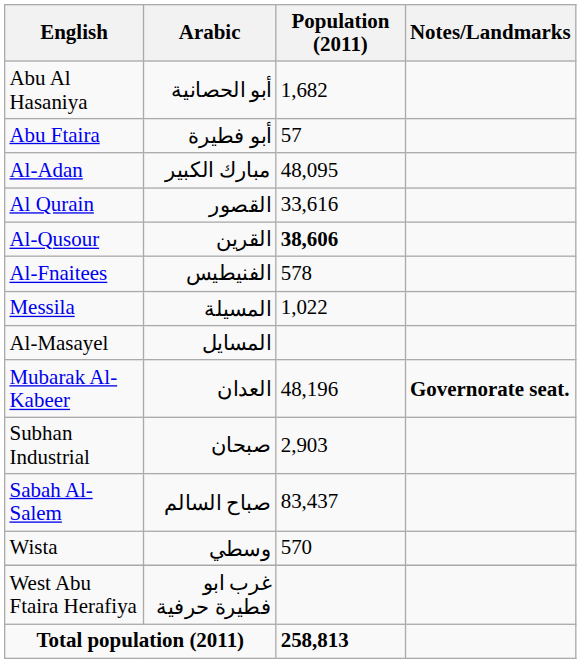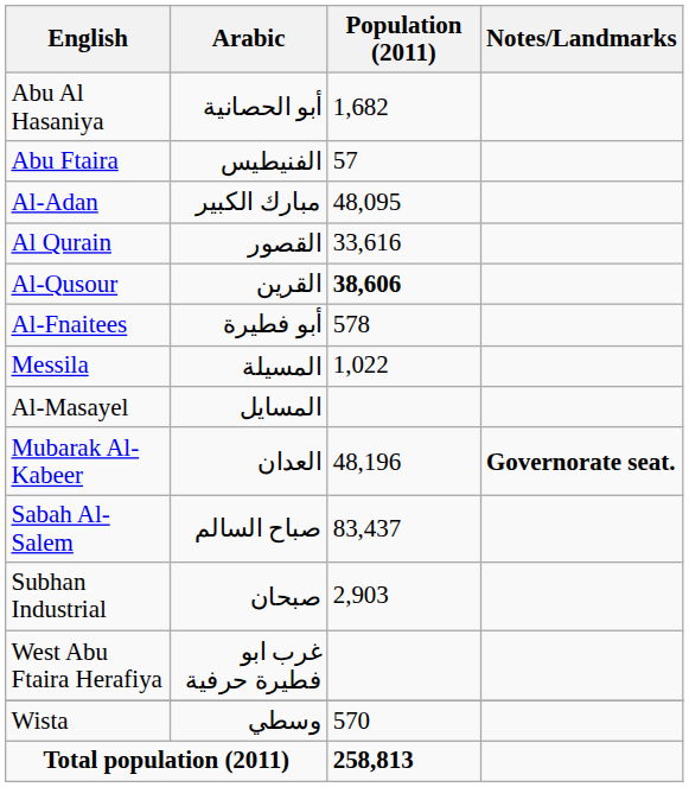 <table class="wikitable sortable" width="70%">
 <tr>
 <th bgcolor="#98FB98">English</th>
 <th bgcolor="#98FB98">Arabic</th>
 <th>Population (2011)</th>
 <th>Notes/Landmarks</th>
 </tr>
 <tr ---->
 <td>Abu Al Hasaniya</td>
 <td align="right">أبو الحصانية</td>
 <td>1,682</td>
 <td></td>
 </tr>
 <tr ---->
 <td><a href='#'>Abu Ftaira</a></td>
-<td align=right>أبو فطيرة</td>
+<td align=right>الفنيطيس</td>
 <td>57</td>
 <td></td>
 </tr>
 <tr ---->
 <td><a href='#'>Al-Adan</a></td>
 <td align=right>مبارك الكبير</td>
 <td>48,095</td>
 <td></td>
 </tr>
 <tr ---->
 <td><a href='#'>Al Qurain</a></td>
 <td align=right>القصور</td>
 <td>33,616</td>
 <td></td>
 </tr>
 <tr ---->
 <td><a href='#'>Al-Qusour</a></td>
 <td align=right>القرين</td>
 <td><strong>38,606</strong></td>
 <td></td>
 </tr>
 <tr ---->
 <td><a href='#'>Al-Fnaitees</a></td>
-<td align=right>الفنيطيس</td>
+<td align=right>أبو فطيرة</td>
 <td>578</td>
 <td></td>
 </tr>
 <tr ---->
 <td><a href='#'>Messila</a></td>
 <td align=right>المسيلة</td>
 <td>1,022</td>
 <td></td>
 </tr>
 <tr ---->
 <td>Al-Masayel</td>
 <td align=right>المسايل</td>
 <td></td>
 <td></td>
 </tr>
 <tr ---->
 <td><a href='#'>Mubarak Al-Kabeer</a></td>
 <td align=right>العدان</td>
 <td>48,196</td>
 <td><strong>Governorate seat.</strong></td>
 </tr>
 <tr ---->
+<td><a href='#'>Sabah Al-Salem</a></td>
+<td align=right>صباح السالم</td>
+<td>83,437</td>
+<td></td>
+</tr>
+<tr ---->
 <td>Subhan Industrial</td>
 <td align="right">صبحان</td>
 <td>2,903</td>
 <td></td>
 </tr>
 <tr ---->
-<td><a href='#'>Sabah Al-Salem</a></td>
-<td align=right>صباح السالم</td>
-<td>83,437</td>
+<td>West Abu Ftaira Herafiya</td>
+<td align="right">غرب ابو فطيرة حرفية</td>
 <td></td>
+<td></td>
+</tr>
+<tr ---->
 </tr>
 <tr ---->
 <td>Wista</td>
 <td align="right">وسطي</td>
 <td>570</td>
 <td></td>
 </tr>
 <tr ---->
-</tr>
-<tr ---->
-<td>West Abu Ftaira Herafiya</td>
-<td align="right">غرب ابو فطيرة حرفية</td>
-<td></td>
-<td></td>
-</tr>
-<tr ---->
 <td colspan="2" style="text-align:center;"><strong>Total population (2011)</strong></td>
 <td><strong>258,813</strong></td>
 </tr>
 </table>
